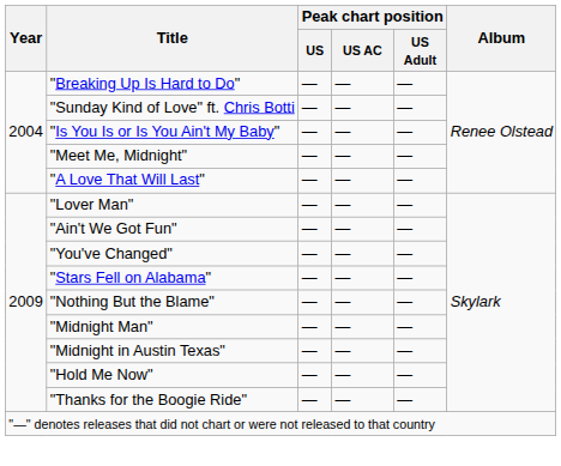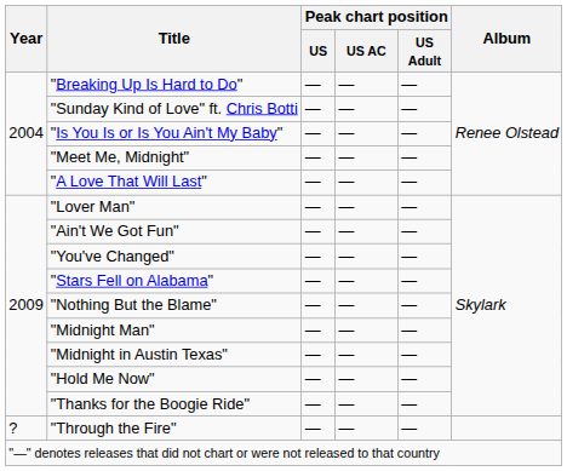 <table class="wikitable">
 <tr>
 <th rowspan="2">Year</th>
 <th rowspan="2">Title</th>
 <th colspan="3">Peak chart position</th>
 <th rowspan="2">Album</th>
 </tr>
 <tr>
 <th><small>US</small></th>
 <th><small>US AC</small></th>
 <th><small>US</small><br><small>Adult</small></th>
 </tr>
 <tr>
 <td rowspan="5">2004</td>
 <td>"<a href='#'>Breaking Up Is Hard to Do</a>"</td>
 <td>—</td>
 <td>—</td>
 <td>—</td>
 <td rowspan="5"><em>Renee Olstead</em></td>
 </tr>
 <tr>
 <td>"Sunday Kind of Love" ft. <a href='#'>Chris Botti</a></td>
 <td>—</td>
 <td>—</td>
 <td>—</td>
 </tr>
 <tr>
 <td>"<a href='#'>Is You Is or Is You Ain't My Baby</a>"</td>
 <td>—</td>
 <td>—</td>
 <td>—</td>
 </tr>
 <tr>
 <td>"Meet Me, Midnight"</td>
 <td>—</td>
 <td>—</td>
 <td>—</td>
 </tr>
 <tr>
 <td>"<a href='#'>A Love That Will Last</a>"</td>
 <td>—</td>
 <td>—</td>
 <td>—</td>
 </tr>
 <tr>
 <td rowspan="9">2009</td>
 <td>"Lover Man"</td>
 <td>—</td>
 <td>—</td>
 <td>—</td>
 <td rowspan="9"><em>Skylark</em></td>
 </tr>
 <tr>
 <td>"Ain't We Got Fun"</td>
 <td>—</td>
 <td>—</td>
 <td>—</td>
 </tr>
 <tr>
 <td>"You've Changed"</td>
 <td>—</td>
 <td>—</td>
 <td>—</td>
 </tr>
 <tr>
 <td>"<a href='#'>Stars Fell on Alabama</a>"</td>
 <td>—</td>
 <td>—</td>
 <td>—</td>
 </tr>
 <tr>
 <td>"Nothing But the Blame"</td>
 <td>—</td>
 <td>—</td>
 <td>—</td>
 </tr>
 <tr>
 <td>"Midnight Man"</td>
 <td>—</td>
 <td>—</td>
 <td>—</td>
 </tr>
 <tr>
 <td>"Midnight in Austin Texas"</td>
 <td>—</td>
 <td>—</td>
 <td>—</td>
 </tr>
 <tr>
 <td>"Hold Me Now"</td>
 <td>—</td>
 <td>—</td>
 <td>—</td>
 </tr>
 <tr>
 <td>"Thanks for the Boogie Ride"</td>
 <td>—</td>
 <td>—</td>
 <td>—</td>
 </tr>
 <tr>
+<td>?</td>
+<td>"Through the Fire"</td>
+<td>—</td>
+<td>—</td>
+<td>—</td>
+<td></td>
+</tr>
+<tr>
 <td colspan="6"><small>"—" denotes releases that did not chart or were not released to that country</small></td>
 </tr>
 </table>
